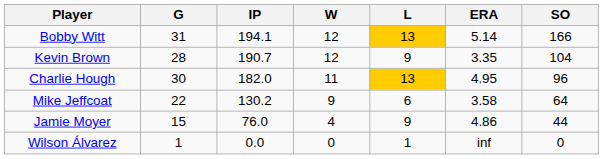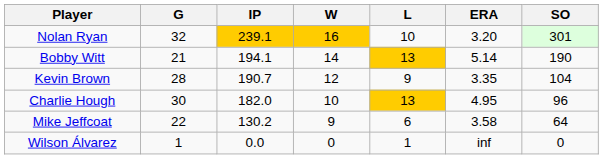 <table class="wikitable sortable">
 <tr>
 <th bgcolor="#DDDDFF" width="16%">Player</th>
 <th bgcolor="#DDDDFF" width="9%">G</th>
 <th bgcolor="#DDDDFF" width="9%">IP</th>
 <th bgcolor="#DDDDFF" width="9%">W</th>
 <th bgcolor="#DDDDFF" width="9%">L</th>
 <th bgcolor="#DDDDFF" width="9%">ERA</th>
 <th bgcolor="#DDDDFF" width="9%">SO</th>
 </tr>
 <tr align="center">
+<td><a href='#'>Nolan Ryan</a></td>
+<td>32</td>
+<td style="background:#fc0;">239.1</td>
+<td style="background:#fc0;">16</td>
+<td>10</td>
+<td>3.20</td>
+<td style="background:#DDFFDD;">301</td>
+</tr>
+<tr align="center">
 <td><a href='#'>Bobby Witt</a></td>
-<td>31</td>
+<td>21</td>
 <td>194.1</td>
-<td>12</td>
+<td>14</td>
 <td style="background:#fc0;">13</td>
 <td>5.14</td>
-<td>166</td>
+<td>190</td>
 </tr>
 <tr align="center">
 <td><a href='#'>Kevin Brown</a></td>
 <td>28</td>
 <td>190.7</td>
 <td>12</td>
 <td>9</td>
 <td>3.35</td>
 <td>104</td>
 </tr>
 <tr align=center>
 <td><a href='#'>Charlie Hough</a></td>
 <td>30</td>
 <td>182.0</td>
-<td>11</td>
+<td>10</td>
 <td style="background:#fc0;">13</td>
 <td>4.95</td>
 <td>96</td>
 </tr>
 <tr align="center">
 <td><a href='#'>Mike Jeffcoat</a></td>
 <td>22</td>
 <td>130.2</td>
 <td>9</td>
 <td>6</td>
 <td>3.58</td>
 <td>64</td>
 </tr>
 <tr align="center">
-<td><a href='#'>Jamie Moyer</a></td>
-<td>15</td>
-<td>76.0</td>
-<td>4</td>
-<td>9</td>
-<td>4.86</td>
-<td>44</td>
-</tr>
-<tr align="center">
 <td><a href='#'>Wilson Álvarez</a></td>
 <td>1</td>
 <td>0.0</td>
 <td>0</td>
 <td>1</td>
 <td>inf</td>
 <td>0</td>
 </tr>
 </table>
